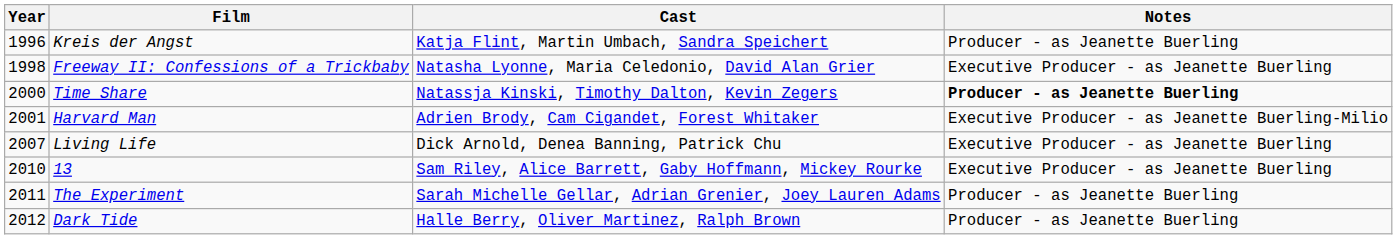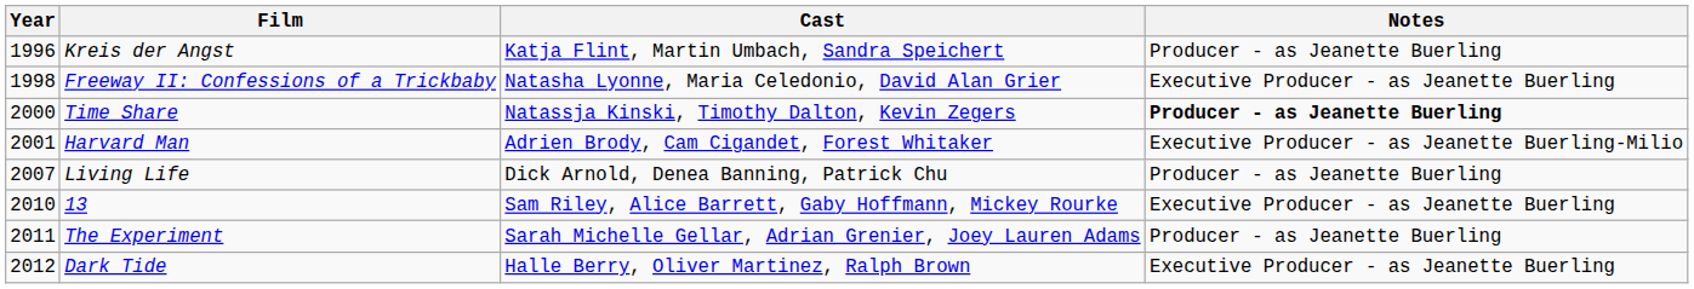 <table class="wikitable">
 <tr>
 <th>Year</th>
 <th>Film</th>
 <th>Cast</th>
 <th>Notes</th>
 </tr>
 <tr>
 <td>1996</td>
 <td><em>Kreis der Angst</em></td>
 <td><a href='#'>Katja Flint</a>, Martin Umbach, <a href='#'>Sandra Speichert</a></td>
 <td>Producer - as Jeanette Buerling</td>
 </tr>
 <tr>
 <td>1998</td>
 <td><em><a href='#'>Freeway II: Confessions of a Trickbaby</a></em></td>
 <td><a href='#'>Natasha Lyonne</a>, Maria Celedonio, <a href='#'>David Alan Grier</a></td>
 <td>Executive Producer - as Jeanette Buerling</td>
 </tr>
 <tr>
 <td>2000</td>
 <td><em><a href='#'>Time Share</a></em></td>
 <td><a href='#'>Natassja Kinski</a>, <a href='#'>Timothy Dalton</a>, <a href='#'>Kevin Zegers</a></td>
 <td><strong>Producer - as Jeanette Buerling</strong></td>
 </tr>
 <tr>
 <td>2001</td>
 <td><em><a href='#'>Harvard Man</a></em></td>
 <td><a href='#'>Adrien Brody</a>, <a href='#'>Cam Cigandet</a>, <a href='#'>Forest Whitaker</a></td>
 <td>Executive Producer - as Jeanette Buerling-Milio</td>
 </tr>
 <tr>
 <td>2007</td>
 <td><em>Living Life</em></td>
 <td>Dick Arnold, Denea Banning, Patrick Chu</td>
-<td>Executive Producer - as Jeanette Buerling</td>
+<td>Producer - as Jeanette Buerling</td>
 </tr>
 <tr>
 <td>2010</td>
 <td><a href='#'><em>13</em></a></td>
 <td><a href='#'>Sam Riley</a>, <a href='#'>Alice Barrett</a>, <a href='#'>Gaby Hoffmann</a>, <a href='#'>Mickey Rourke</a></td>
 <td>Executive Producer - as Jeanette Buerling</td>
 </tr>
 <tr>
 <td>2011</td>
 <td><a href='#'><em>The Experiment</em></a></td>
 <td><a href='#'>Sarah Michelle Gellar</a>, <a href='#'>Adrian Grenier</a>, <a href='#'>Joey Lauren Adams</a></td>
 <td>Producer - as Jeanette Buerling</td>
 </tr>
 <tr>
 <td>2012</td>
 <td><em><a href='#'>Dark Tide</a></em></td>
 <td><a href='#'>Halle Berry</a>, <a href='#'>Oliver Martinez</a>, <a href='#'>Ralph Brown</a></td>
-<td>Producer - as Jeanette Buerling</td>
+<td>Executive Producer - as Jeanette Buerling</td>
 </tr>
 </table>
